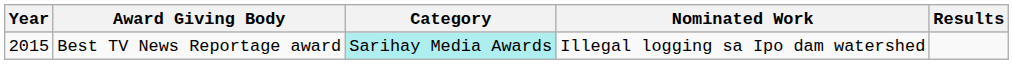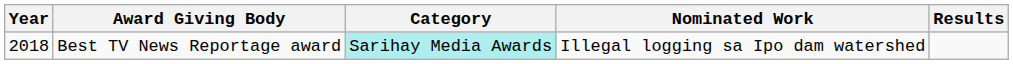 <table class="wikitable">
 <tr>
 <th>Year</th>
 <th>Award Giving Body</th>
 <th>Category</th>
 <th>Nominated Work</th>
 <th>Results</th>
 </tr>
 <tr>
-<td>2015</td>
+<td>2018</td>
 <td>Best TV News Reportage award</td>
 <td style="background: paleturquoise;">Sarihay Media Awards</td>
 <td>Illegal logging sa Ipo dam watershed</td>
 <td></td>
 </tr>
 </table>
